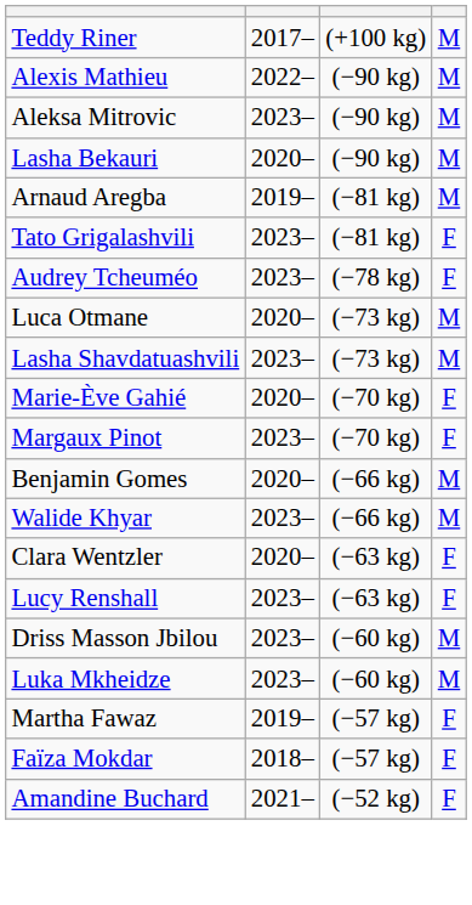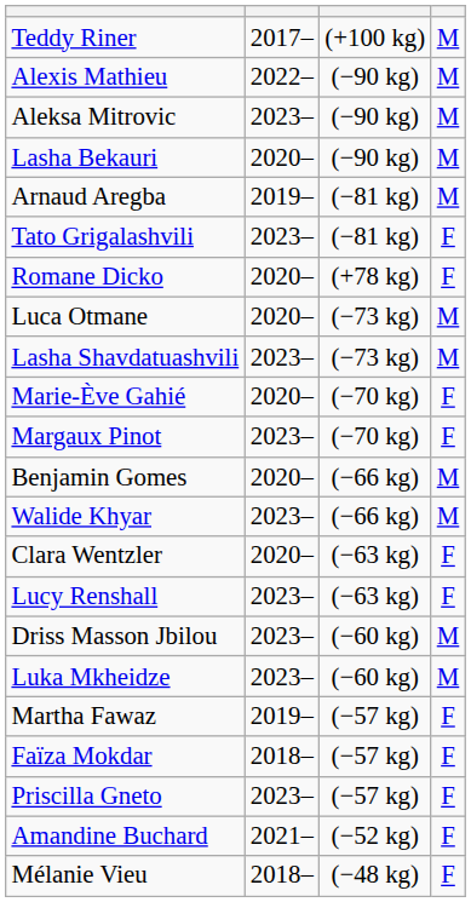 <table class="wikitable plainrowheaders sortable" style="text-align:center">
 <tr>
 <th></th>
 <th></th>
 <th></th>
 <th></th>
 </tr>
 <tr>
 <td align="left"> <a href='#'>Teddy Riner</a></td>
 <td>2017–</td>
 <td>(+100 kg)</td>
 <td><a href='#'>M</a></td>
 </tr>
 <tr>
 <td align="left"> <a href='#'>Alexis Mathieu</a></td>
 <td>2022–</td>
 <td>(−90 kg)</td>
 <td><a href='#'>M</a></td>
 </tr>
 <tr>
 <td align="left"> Aleksa Mitrovic</td>
 <td>2023–</td>
 <td>(−90 kg)</td>
 <td><a href='#'>M</a></td>
 </tr>
 <tr>
 <td align="left"> <a href='#'>Lasha Bekauri</a></td>
 <td>2020–</td>
 <td>(−90 kg)</td>
 <td><a href='#'>M</a></td>
 </tr>
 <tr>
 <td align="left"> Arnaud Aregba</td>
 <td>2019–</td>
 <td>(−81 kg)</td>
 <td><a href='#'>M</a></td>
 </tr>
 <tr>
 <td align="left"> <a href='#'>Tato Grigalashvili</a></td>
 <td>2023–</td>
 <td>(−81 kg)</td>
 <td><a href='#'>F</a></td>
 </tr>
 <tr>
-<td align="left"> <a href='#'>Audrey Tcheuméo</a></td>
-<td>2023–</td>
-<td>(−78 kg)</td>
+<td align="left"> <a href='#'>Romane Dicko</a></td>
+<td>2020–</td>
+<td>(+78 kg)</td>
 <td><a href='#'>F</a></td>
 </tr>
 <tr>
 <td align="left"> Luca Otmane</td>
 <td>2020–</td>
 <td>(−73 kg)</td>
 <td><a href='#'>M</a></td>
 </tr>
 <tr>
 <td align="left"> <a href='#'>Lasha Shavdatuashvili</a></td>
 <td>2023–</td>
 <td>(−73 kg)</td>
 <td><a href='#'>M</a></td>
 </tr>
 <tr>
 <td align="left"> <a href='#'>Marie-Ève Gahié</a></td>
 <td>2020–</td>
 <td>(−70 kg)</td>
 <td><a href='#'>F</a></td>
 </tr>
 <tr>
 <td align="left"> <a href='#'>Margaux Pinot</a></td>
 <td>2023–</td>
 <td>(−70 kg)</td>
 <td><a href='#'>F</a></td>
 </tr>
 <tr>
 <td align="left"> Benjamin Gomes</td>
 <td>2020–</td>
 <td>(−66 kg)</td>
 <td><a href='#'>M</a></td>
 </tr>
 <tr>
 <td align="left"> <a href='#'>Walide Khyar</a></td>
 <td>2023–</td>
 <td>(−66 kg)</td>
 <td><a href='#'>M</a></td>
 </tr>
 <tr>
 <td align="left"> Clara Wentzler</td>
 <td>2020–</td>
 <td>(−63 kg)</td>
 <td><a href='#'>F</a></td>
 </tr>
 <tr>
 <td align="left"> <a href='#'>Lucy Renshall</a></td>
 <td>2023–</td>
 <td>(−63 kg)</td>
 <td><a href='#'>F</a></td>
 </tr>
 <tr>
 <td align="left"> Driss Masson Jbilou</td>
 <td>2023–</td>
 <td>(−60 kg)</td>
 <td><a href='#'>M</a></td>
 </tr>
 <tr>
 <td align="left"> <a href='#'>Luka Mkheidze</a></td>
 <td>2023–</td>
 <td>(−60 kg)</td>
 <td><a href='#'>M</a></td>
 </tr>
 <tr>
 <td align="left"> Martha Fawaz</td>
 <td>2019–</td>
 <td>(−57 kg)</td>
 <td><a href='#'>F</a></td>
 </tr>
 <tr>
 <td align="left"> <a href='#'>Faïza Mokdar</a></td>
 <td>2018–</td>
 <td>(−57 kg)</td>
 <td><a href='#'>F</a></td>
 </tr>
 <tr>
+<td align="left"> <a href='#'>Priscilla Gneto</a></td>
+<td>2023–</td>
+<td>(−57 kg)</td>
+<td><a href='#'>F</a></td>
+</tr>
+<tr>
 <td align="left"> <a href='#'>Amandine Buchard</a></td>
 <td>2021–</td>
 <td>(−52 kg)</td>
 <td><a href='#'>F</a></td>
 </tr>
+<tr>
+<td align="left"> Mélanie Vieu</td>
+<td>2018–</td>
+<td>(−48 kg)</td>
+<td><a href='#'>F</a></td>
+</tr>
 </table>
